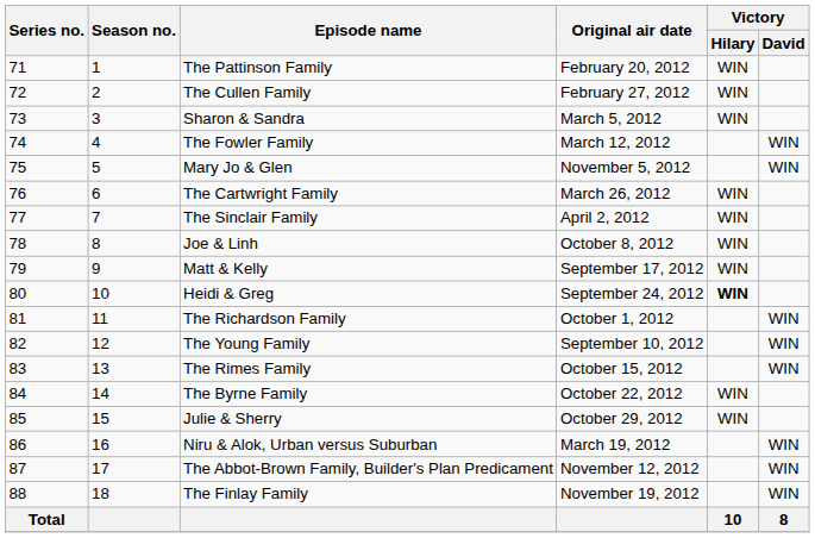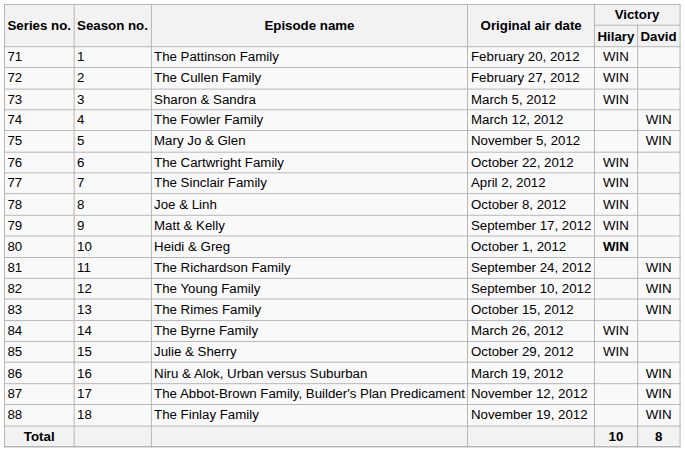 <table class="wikitable">
 <tr>
 <th rowspan=2>Series no.</th>
 <th rowspan=2>Season no.</th>
 <th rowspan=2>Episode name</th>
 <th rowspan=2>Original air date</th>
 <th colspan=2>Victory</th>
 </tr>
 <tr>
 <th>Hilary</th>
 <th>David</th>
 </tr>
 <tr>
 <td>71</td>
 <td>1</td>
 <td>The Pattinson Family</td>
 <td>February 20, 2012</td>
 <td align=center>WIN</td>
 <td align=center></td>
 </tr>
 <tr>
 <td>72</td>
 <td>2</td>
 <td>The Cullen Family</td>
 <td>February 27, 2012</td>
 <td align=center>WIN</td>
 <td align=center></td>
 </tr>
 <tr>
 <td>73</td>
 <td>3</td>
 <td>Sharon & Sandra</td>
 <td>March 5, 2012</td>
 <td align=center>WIN</td>
 <td align=center></td>
 </tr>
 <tr>
 <td>74</td>
 <td>4</td>
 <td>The Fowler Family</td>
 <td>March 12, 2012</td>
 <td align=center></td>
 <td align=center>WIN</td>
 </tr>
 <tr>
 <td>75</td>
 <td>5</td>
 <td>Mary Jo & Glen</td>
 <td>November 5, 2012</td>
 <td align=center></td>
 <td align=center>WIN</td>
 </tr>
 <tr>
 <td>76</td>
 <td>6</td>
 <td>The Cartwright Family</td>
-<td>March 26, 2012</td>
+<td>October 22, 2012</td>
 <td align=center>WIN</td>
 <td align=center></td>
 </tr>
 <tr>
 <td>77</td>
 <td>7</td>
 <td>The Sinclair Family</td>
 <td>April 2, 2012</td>
 <td align=center>WIN</td>
 <td align=center></td>
 </tr>
 <tr>
 <td>78</td>
 <td>8</td>
 <td>Joe & Linh</td>
 <td>October 8, 2012</td>
 <td align=center>WIN</td>
 <td align=center></td>
 </tr>
 <tr>
 <td>79</td>
 <td>9</td>
 <td>Matt & Kelly</td>
 <td>September 17, 2012</td>
 <td align=center>WIN</td>
 <td align=center></td>
 </tr>
 <tr>
 <td>80</td>
 <td>10</td>
 <td>Heidi & Greg</td>
-<td>September 24, 2012</td>
+<td>October 1, 2012</td>
 <td align=center><strong>WIN</strong></td>
 <td align=center></td>
 </tr>
 <tr>
 <td>81</td>
 <td>11</td>
 <td>The Richardson Family</td>
-<td>October 1, 2012</td>
+<td>September 24, 2012</td>
 <td align=center></td>
 <td align=center>WIN</td>
 </tr>
 <tr>
 <td>82</td>
 <td>12</td>
 <td>The Young Family</td>
 <td>September 10, 2012</td>
 <td align=center></td>
 <td align=center>WIN</td>
 </tr>
 <tr>
 <td>83</td>
 <td>13</td>
 <td>The Rimes Family</td>
 <td>October 15, 2012</td>
 <td align=center></td>
 <td align=center>WIN</td>
 </tr>
 <tr>
 <td>84</td>
 <td>14</td>
 <td>The Byrne Family</td>
-<td>October 22, 2012</td>
+<td>March 26, 2012</td>
 <td align=center>WIN</td>
 <td align=center></td>
 </tr>
 <tr>
 <td>85</td>
 <td>15</td>
 <td>Julie & Sherry</td>
 <td>October 29, 2012</td>
 <td align=center>WIN</td>
 <td align=center></td>
 </tr>
 <tr>
 <td>86</td>
 <td>16</td>
 <td>Niru & Alok, Urban versus Suburban</td>
 <td>March 19, 2012</td>
 <td align=center></td>
 <td align=center>WIN</td>
 </tr>
 <tr>
 <td>87</td>
 <td>17</td>
 <td>The Abbot-Brown Family, Builder's Plan Predicament</td>
 <td>November 12, 2012</td>
 <td align=center></td>
 <td align=center>WIN</td>
 </tr>
 <tr>
 <td>88</td>
 <td>18</td>
 <td>The Finlay Family</td>
 <td>November 19, 2012</td>
 <td align=center></td>
 <td align=center>WIN</td>
 </tr>
 <tr>
 <th>Total</th>
 <th></th>
 <th></th>
 <th></th>
 <th>10</th>
 <th>8</th>
 </tr>
 <tr>
 </tr>
 </table>
